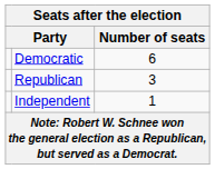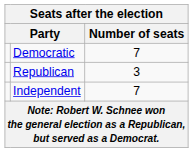 <table class=wikitable style="float:right; margin-left:1em">
 <tr>
 <th colspan = 6><span>Seats after the election</span></th>
 </tr>
 <tr>
 <th colspan = 2><span>Party</span></th>
 <th><span>Number of seats</span></th>
 </tr>
 <tr>
 <td></td>
 <td><span><a href='#'>Democratic</a></span></td>
-<td style="text-align:center;"><span>6</span></td>
+<td style="text-align:center;"><span>7</span></td>
 </tr>
 <tr>
 <td></td>
 <td><span><a href='#'>Republican</a></span></td>
 <td style="text-align:center;"><span>3</span></td>
 </tr>
 <tr>
 <td></td>
 <td><span><a href='#'>Independent</a></span></td>
-<td style="text-align:center;"><span>1</span></td>
+<td style="text-align:center;"><span>7</span></td>
 </tr>
 <tr>
 <th colspan = 6><small><em>Note: Robert W. Schnee won<br>the general election as a Republican,<br> but served as a Democrat.</em></small></th>
 </tr>
 </table>
